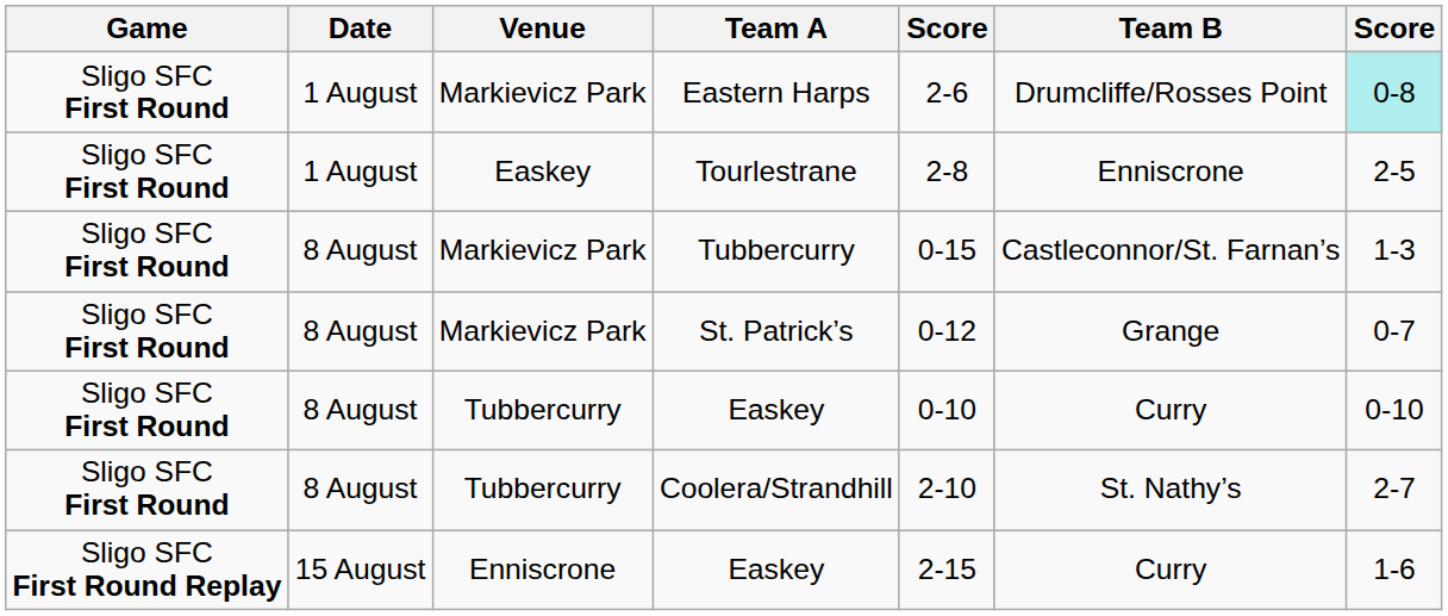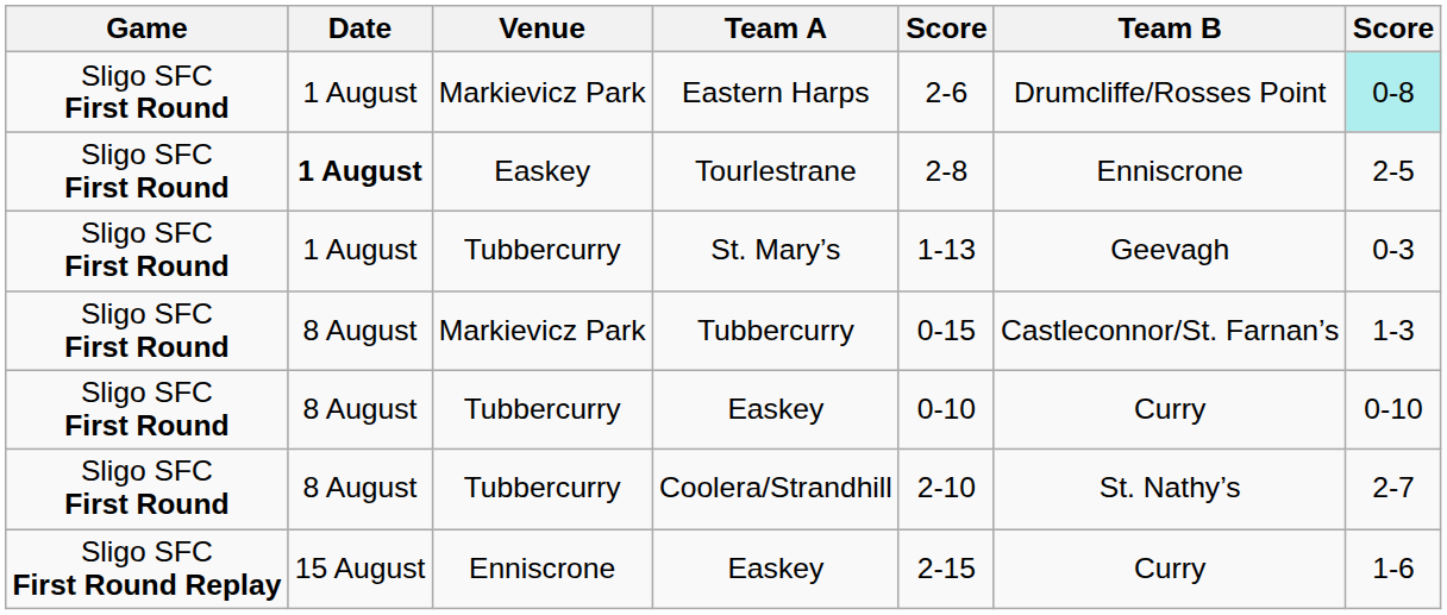 <table class="wikitable">
 <tr>
 <th>Game</th>
 <th>Date</th>
 <th>Venue</th>
 <th>Team A</th>
 <th>Score</th>
 <th>Team B</th>
 <th>Score</th>
 </tr>
 <tr align="center">
 <td>Sligo SFC<br><strong>First Round</strong></td>
 <td>1 August</td>
 <td>Markievicz Park</td>
 <td>Eastern Harps</td>
 <td>2-6</td>
 <td>Drumcliffe/Rosses Point</td>
 <td style="background: paleturquoise;">0-8</td>
 </tr>
 <tr align="center">
 <td>Sligo SFC<br><strong>First Round</strong></td>
-<td>1 August</td>
+<td><strong>1 August</strong></td>
 <td>Easkey</td>
 <td>Tourlestrane</td>
 <td>2-8</td>
 <td>Enniscrone</td>
 <td>2-5</td>
+</tr>
+<tr align="center">
+<td>Sligo SFC<br><strong>First Round</strong></td>
+<td>1 August</td>
+<td>Tubbercurry</td>
+<td>St. Mary’s</td>
+<td>1-13</td>
+<td>Geevagh</td>
+<td>0-3</td>
 </tr>
 <tr align="center">
 <td>Sligo SFC<br><strong>First Round</strong></td>
 <td>8 August</td>
 <td>Markievicz Park</td>
 <td>Tubbercurry</td>
 <td>0-15</td>
 <td>Castleconnor/St. Farnan’s</td>
 <td>1-3</td>
-</tr>
-<tr align="center">
-<td>Sligo SFC<br><strong>First Round</strong></td>
-<td>8 August</td>
-<td>Markievicz Park</td>
-<td>St. Patrick’s</td>
-<td>0-12</td>
-<td>Grange</td>
-<td>0-7</td>
 </tr>
 <tr align="center">
 <td>Sligo SFC<br><strong>First Round</strong></td>
 <td>8 August</td>
 <td>Tubbercurry</td>
 <td>Easkey</td>
 <td>0-10</td>
 <td>Curry</td>
 <td>0-10</td>
 </tr>
 <tr align="center">
 <td>Sligo SFC<br><strong>First Round</strong></td>
 <td>8 August</td>
 <td>Tubbercurry</td>
 <td>Coolera/Strandhill</td>
 <td>2-10</td>
 <td>St. Nathy’s</td>
 <td>2-7</td>
 </tr>
 <tr align="center">
 <td>Sligo SFC<br><strong>First Round Replay</strong></td>
 <td>15 August</td>
 <td>Enniscrone</td>
 <td>Easkey</td>
 <td>2-15</td>
 <td>Curry</td>
 <td>1-6</td>
 </tr>
 </table>
